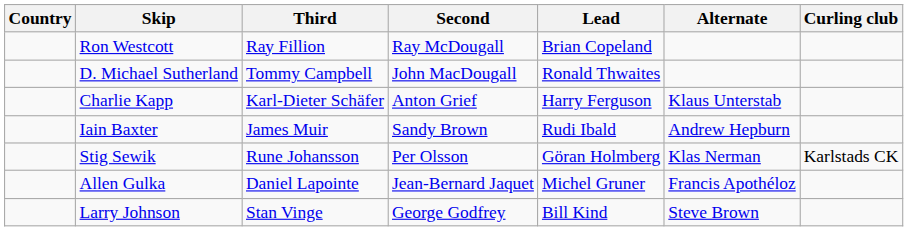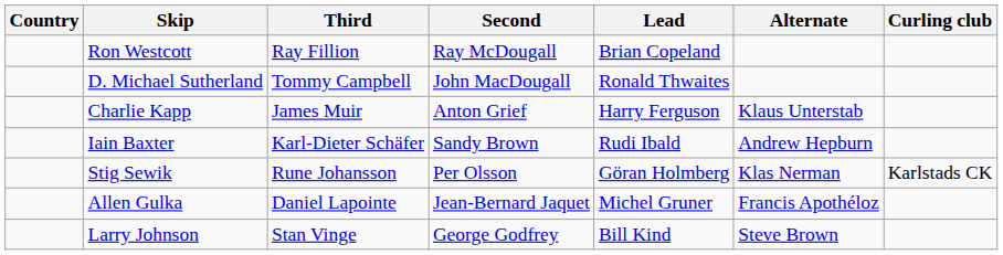 <table class="wikitable">
 <tr>
 <th>Country</th>
 <th>Skip</th>
 <th>Third</th>
 <th>Second</th>
 <th>Lead</th>
 <th>Alternate</th>
 <th>Curling club</th>
 </tr>
 <tr>
 <td></td>
 <td><a href='#'>Ron Westcott</a></td>
 <td><a href='#'>Ray Fillion</a></td>
 <td><a href='#'>Ray McDougall</a></td>
 <td><a href='#'>Brian Copeland</a></td>
 <td></td>
 <td></td>
 </tr>
 <tr>
 <td></td>
 <td><a href='#'>D. Michael Sutherland</a></td>
 <td><a href='#'>Tommy Campbell</a></td>
 <td><a href='#'>John MacDougall</a></td>
 <td><a href='#'>Ronald Thwaites</a></td>
 <td></td>
 <td></td>
 </tr>
 <tr>
 <td></td>
 <td><a href='#'>Charlie Kapp</a></td>
-<td><a href='#'>Karl-Dieter Schäfer</a></td>
+<td><a href='#'>James Muir</a></td>
 <td><a href='#'>Anton Grief</a></td>
 <td><a href='#'>Harry Ferguson</a></td>
 <td><a href='#'>Klaus Unterstab</a></td>
 <td></td>
 </tr>
 <tr>
 <td></td>
 <td><a href='#'>Iain Baxter</a></td>
-<td><a href='#'>James Muir</a></td>
+<td><a href='#'>Karl-Dieter Schäfer</a></td>
 <td><a href='#'>Sandy Brown</a></td>
 <td><a href='#'>Rudi Ibald</a></td>
 <td><a href='#'>Andrew Hepburn</a></td>
 <td></td>
 </tr>
 <tr>
 <td></td>
 <td><a href='#'>Stig Sewik</a></td>
 <td><a href='#'>Rune Johansson</a></td>
 <td><a href='#'>Per Olsson</a></td>
 <td><a href='#'>Göran Holmberg</a></td>
 <td><a href='#'>Klas Nerman</a></td>
 <td>Karlstads CK</td>
 </tr>
 <tr>
 <td></td>
 <td><a href='#'>Allen Gulka</a></td>
 <td><a href='#'>Daniel Lapointe</a></td>
 <td><a href='#'>Jean-Bernard Jaquet</a></td>
 <td><a href='#'>Michel Gruner</a></td>
 <td><a href='#'>Francis Apothéloz</a></td>
 <td></td>
 </tr>
 <tr>
 <td></td>
 <td><a href='#'>Larry Johnson</a></td>
 <td><a href='#'>Stan Vinge</a></td>
 <td><a href='#'>George Godfrey</a></td>
 <td><a href='#'>Bill Kind</a></td>
 <td><a href='#'>Steve Brown</a></td>
 <td></td>
 </tr>
 </table>
